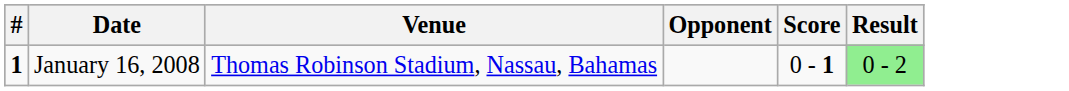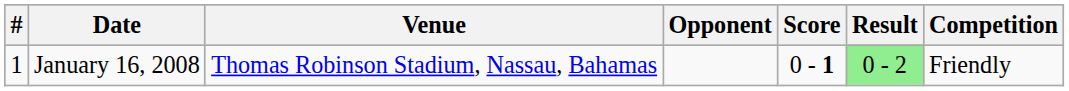 <table class="wikitable" style="font-size:90%; text-align: left;">
 <tr>
 <th>#</th>
 <th>Date</th>
 <th>Venue</th>
 <th>Opponent</th>
 <th>Score</th>
 <th>Result</th>
+<th>Competition</th>
 </tr>
 <tr>
-<td><strong>1</strong></td>
+<td>1</td>
 <td>January 16, 2008</td>
 <td><a href='#'>Thomas Robinson Stadium</a>, <a href='#'>Nassau</a>, <a href='#'>Bahamas</a></td>
 <td></td>
 <td align="center">0 - <strong>1</strong></td>
 <td align="center" style="background: lightgreen;">0 - 2</td>
+<td>Friendly</td>
 </tr>
 </table>
